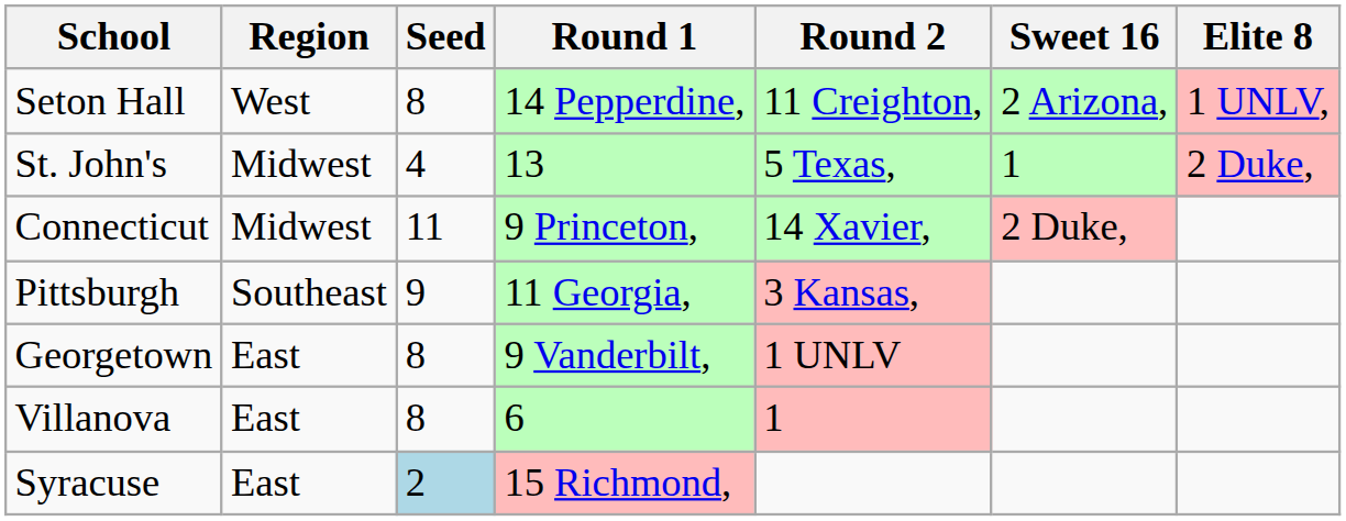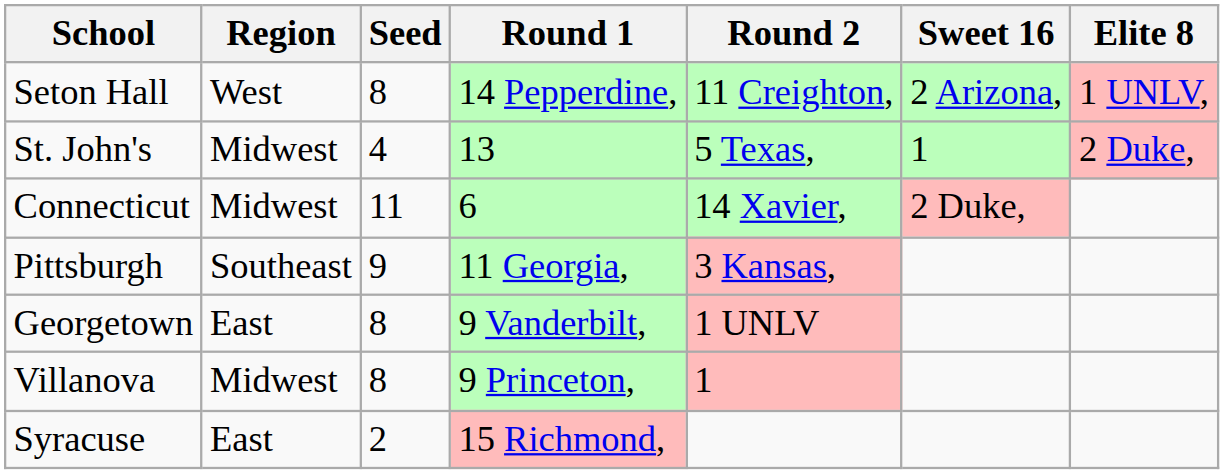 <table class="wikitable">
 <tr>
 <th>School</th>
 <th>Region</th>
 <th>Seed</th>
 <th>Round 1</th>
 <th>Round 2</th>
 <th>Sweet 16</th>
 <th>Elite 8</th>
 </tr>
 <tr>
 <td>Seton Hall</td>
 <td>West</td>
 <td>8</td>
 <td style="background:#bfb;">14 <a href='#'>Pepperdine</a>, </td>
 <td style="background:#bfb;">11 <a href='#'>Creighton</a>, </td>
 <td style="background:#bfb;">2 <a href='#'>Arizona</a>, </td>
 <td style="background:#fbb;">1 <a href='#'>UNLV</a>, </td>
 </tr>
 <tr>
 <td>St. John's</td>
 <td>Midwest</td>
 <td>4</td>
 <td style="background:#bfb;">13  </td>
 <td style="background:#bfb;">5 <a href='#'>Texas</a>, </td>
 <td style="background:#bfb;">1  </td>
 <td style="background:#fbb;">2 <a href='#'>Duke</a>, </td>
 </tr>
 <tr>
 <td>Connecticut</td>
 <td>Midwest</td>
 <td>11</td>
-<td style="background:#bfb;">9 <a href='#'>Princeton</a>, </td>
+<td style="background:#bfb;">6  </td>
 <td style="background:#bfb;">14 <a href='#'>Xavier</a>, </td>
 <td style="background:#fbb;">2 Duke, </td>
 <td></td>
 </tr>
 <tr>
 <td>Pittsburgh</td>
 <td>Southeast</td>
 <td>9</td>
 <td style="background:#bfb;">11 <a href='#'>Georgia</a>, </td>
 <td style="background:#fbb;">3 <a href='#'>Kansas</a>, </td>
 <td></td>
 <td></td>
 </tr>
 <tr>
 <td>Georgetown</td>
 <td>East</td>
 <td>8</td>
 <td style="background:#bfb;">9 <a href='#'>Vanderbilt</a>, </td>
 <td style="background:#fbb;">1 UNLV </td>
 <td></td>
 <td></td>
 </tr>
 <tr>
 <td>Villanova</td>
-<td>East</td>
+<td>Midwest</td>
 <td>8</td>
-<td style="background:#bfb;">6  </td>
+<td style="background:#bfb;">9 <a href='#'>Princeton</a>, </td>
 <td style="background:#fbb;">1  </td>
 <td></td>
 <td></td>
 </tr>
 <tr>
 <td>Syracuse</td>
 <td>East</td>
-<td style="background: lightblue;">2</td>
+<td>2</td>
 <td style="background:#fbb;">15 <a href='#'>Richmond</a>, </td>
 <td></td>
 <td></td>
 <td></td>
 </tr>
 </table>
